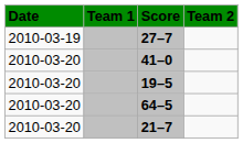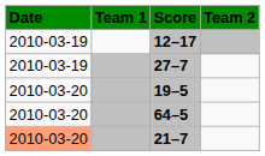 <table class="wikitable" style="margin:0.5em auto; font-size:95%">
 <tr bgcolor="#008B00">
 <td><strong>Date</strong></td>
 <td><strong>Team 1</strong></td>
 <td><strong>Score</strong></td>
 <td><strong>Team 2</strong></td>
 </tr>
 <tr>
 <td>2010-03-19</td>
+<td></td>
+<td bgcolor="silver"><strong>12–17</strong></td>
+<td bgcolor="silver"><strong></strong></td>
+</tr>
+<tr>
+<td>2010-03-19</td>
 <td bgcolor="silver"><strong></strong></td>
 <td bgcolor="silver"><strong>27–7</strong></td>
-<td></td>
-</tr>
-<tr>
-<td>2010-03-20</td>
-<td bgcolor="silver"><strong></strong></td>
-<td bgcolor="silver"><strong>41–0</strong></td>
 <td></td>
 </tr>
 <tr>
 <td>2010-03-20</td>
 <td bgcolor="silver"><strong></strong></td>
 <td bgcolor="silver"><strong>19–5</strong></td>
 <td></td>
 </tr>
 <tr>
 <td>2010-03-20</td>
 <td bgcolor="silver"><strong></strong></td>
 <td bgcolor="silver"><strong>64–5</strong></td>
 <td></td>
 </tr>
 <tr>
-<td>2010-03-20</td>
+<td style="background: lightsalmon;">2010-03-20</td>
 <td bgcolor="silver"><strong></strong></td>
 <td bgcolor="silver"><strong>21–7</strong></td>
 <td></td>
 </tr>
 </table>
